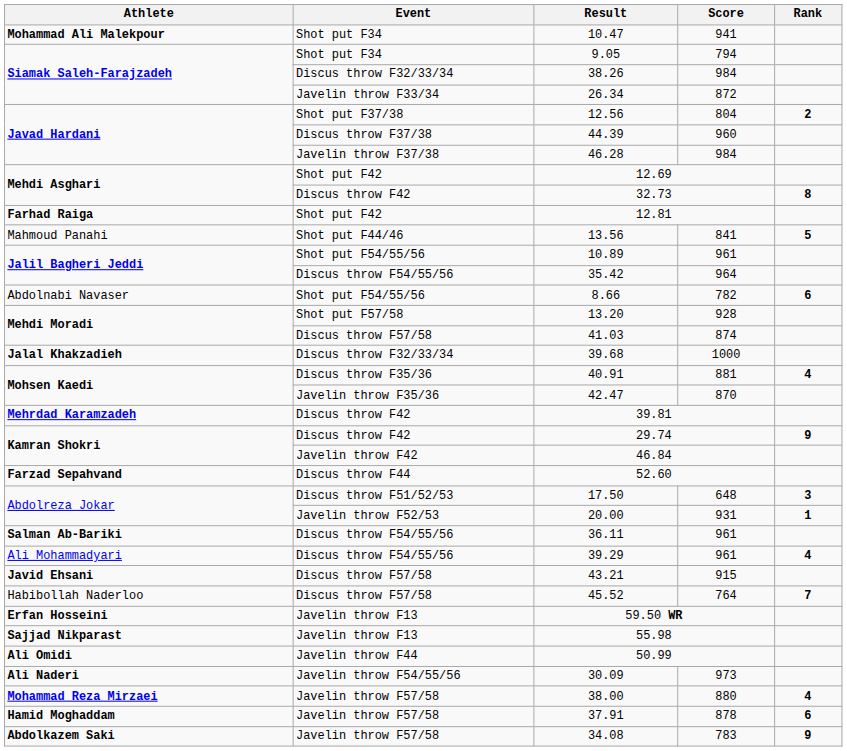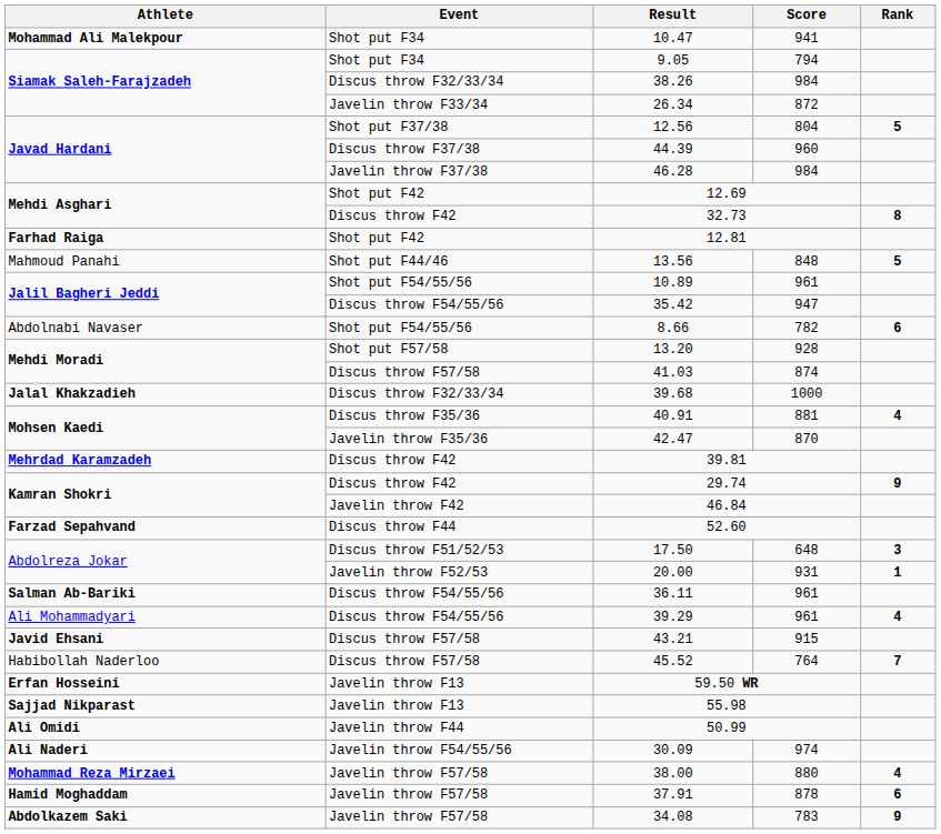 <table class="wikitable" width="65%" style="text-align:center; font-size:90%">
 <tr>
 <th width="30%">Athlete</th>
 <th width="25%">Event</th>
 <th width="15%">Result</th>
 <th width="10%">Score</th>
 <th width="7%">Rank</th>
 </tr>
 <tr>
 <td align="left"><strong>Mohammad Ali Malekpour</strong></td>
 <td align="left">Shot put F34</td>
 <td>10.47</td>
 <td>941</td>
 <td></td>
 </tr>
 <tr>
 <td rowspan="3" align="left"><strong><a href='#'>Siamak Saleh-Farajzadeh</a></strong></td>
 <td align="left">Shot put F34</td>
 <td>9.05</td>
 <td>794</td>
 <td></td>
 </tr>
 <tr>
 <td align="left">Discus throw F32/33/34</td>
 <td>38.26</td>
 <td>984</td>
 <td></td>
 </tr>
 <tr>
 <td align="left">Javelin throw F33/34</td>
 <td>26.34</td>
 <td>872</td>
 <td></td>
 </tr>
 <tr>
 <td rowspan="3" align="left"><strong><a href='#'>Javad Hardani</a></strong></td>
 <td align="left">Shot put F37/38</td>
 <td>12.56</td>
 <td>804</td>
-<td><strong>2</strong></td>
+<td><strong>5</strong></td>
 </tr>
 <tr>
 <td align="left">Discus throw F37/38</td>
 <td>44.39</td>
 <td>960</td>
 <td></td>
 </tr>
 <tr>
 <td align="left">Javelin throw F37/38</td>
 <td>46.28</td>
 <td>984</td>
 <td></td>
 </tr>
 <tr>
 <td rowspan="2" align="left"><strong>Mehdi Asghari</strong></td>
 <td align="left">Shot put F42</td>
 <td colspan=2>12.69</td>
 <td></td>
 </tr>
 <tr>
 <td align="left">Discus throw F42</td>
 <td colspan=2>32.73</td>
 <td><strong>8</strong></td>
 </tr>
 <tr>
 <td align="left"><strong>Farhad Raiga</strong></td>
 <td align="left">Shot put F42</td>
 <td colspan=2>12.81</td>
 <td></td>
 </tr>
 <tr>
 <td align="left">Mahmoud Panahi</td>
 <td align="left">Shot put F44/46</td>
 <td>13.56</td>
-<td>841</td>
+<td>848</td>
 <td><strong>5</strong></td>
 </tr>
 <tr>
 <td rowspan="2" align="left"><strong><a href='#'>Jalil Bagheri Jeddi</a></strong></td>
 <td align="left">Shot put F54/55/56</td>
 <td>10.89</td>
 <td>961</td>
 <td></td>
 </tr>
 <tr>
 <td align="left">Discus throw F54/55/56</td>
 <td>35.42</td>
-<td>964</td>
+<td>947</td>
 <td></td>
 </tr>
 <tr>
 <td align="left">Abdolnabi Navaser</td>
 <td align="left">Shot put F54/55/56</td>
 <td>8.66</td>
 <td>782</td>
 <td><strong>6</strong></td>
 </tr>
 <tr>
 <td rowspan="2" align="left"><strong>Mehdi Moradi</strong></td>
 <td align="left">Shot put F57/58</td>
 <td>13.20</td>
 <td>928</td>
 <td></td>
 </tr>
 <tr>
 <td align="left">Discus throw F57/58</td>
 <td>41.03</td>
 <td>874</td>
 <td></td>
 </tr>
 <tr>
 <td align="left"><strong>Jalal Khakzadieh</strong></td>
 <td align="left">Discus throw F32/33/34</td>
 <td>39.68</td>
 <td>1000</td>
 <td></td>
 </tr>
 <tr>
 <td rowspan="2" align="left"><strong>Mohsen Kaedi</strong></td>
 <td align="left">Discus throw F35/36</td>
 <td>40.91</td>
 <td>881</td>
 <td><strong>4</strong></td>
 </tr>
 <tr>
 <td align="left">Javelin throw F35/36</td>
 <td>42.47</td>
 <td>870</td>
 <td></td>
 </tr>
 <tr>
 <td align="left"><strong><a href='#'>Mehrdad Karamzadeh</a></strong></td>
 <td align="left">Discus throw F42</td>
 <td colspan=2>39.81</td>
 <td></td>
 </tr>
 <tr>
 <td rowspan="2" align="left"><strong>Kamran Shokri</strong></td>
 <td align="left">Discus throw F42</td>
 <td colspan=2>29.74</td>
 <td><strong>9</strong></td>
 </tr>
 <tr>
 <td align="left">Javelin throw F42</td>
 <td colspan=2>46.84</td>
 <td></td>
 </tr>
 <tr>
 <td align="left"><strong>Farzad Sepahvand</strong></td>
 <td align="left">Discus throw F44</td>
 <td colspan=2>52.60</td>
 <td></td>
 </tr>
 <tr>
 <td rowspan="2" align="left"><a href='#'>Abdolreza Jokar</a></td>
 <td align="left">Discus throw F51/52/53</td>
 <td>17.50</td>
 <td>648</td>
 <td><strong>3</strong></td>
 </tr>
 <tr>
 <td align="left">Javelin throw F52/53</td>
 <td>20.00</td>
 <td>931</td>
 <td><strong>1</strong></td>
 </tr>
 <tr>
 <td align="left"><strong>Salman Ab-Bariki</strong></td>
 <td align="left">Discus throw F54/55/56</td>
 <td>36.11</td>
 <td>961</td>
 <td></td>
 </tr>
 <tr>
 <td align="left"><a href='#'>Ali Mohammadyari</a></td>
 <td align="left">Discus throw F54/55/56</td>
 <td>39.29</td>
 <td>961</td>
 <td><strong>4</strong></td>
 </tr>
 <tr>
 <td align="left"><strong>Javid Ehsani</strong></td>
 <td align="left">Discus throw F57/58</td>
 <td>43.21</td>
 <td>915</td>
 <td></td>
 </tr>
 <tr>
 <td align="left">Habibollah Naderloo</td>
 <td align="left">Discus throw F57/58</td>
 <td>45.52</td>
 <td>764</td>
 <td><strong>7</strong></td>
 </tr>
 <tr>
 <td align="left"><strong>Erfan Hosseini</strong></td>
 <td align="left">Javelin throw F13</td>
 <td colspan=2>59.50 <strong>WR</strong></td>
 <td></td>
 </tr>
 <tr>
 <td align="left"><strong>Sajjad Nikparast</strong></td>
 <td align="left">Javelin throw F13</td>
 <td colspan=2>55.98</td>
 <td></td>
 </tr>
 <tr>
 <td align="left"><strong>Ali Omidi</strong></td>
 <td align="left">Javelin throw F44</td>
 <td colspan=2>50.99</td>
 <td></td>
 </tr>
 <tr>
 <td align="left"><strong>Ali Naderi</strong></td>
 <td align="left">Javelin throw F54/55/56</td>
 <td>30.09</td>
-<td>973</td>
+<td>974</td>
 <td></td>
 </tr>
 <tr>
 <td align="left"><strong><a href='#'>Mohammad Reza Mirzaei</a></strong></td>
 <td align="left">Javelin throw F57/58</td>
 <td>38.00</td>
 <td>880</td>
 <td><strong>4</strong></td>
 </tr>
 <tr>
 <td align="left"><strong>Hamid Moghaddam</strong></td>
 <td align="left">Javelin throw F57/58</td>
 <td>37.91</td>
 <td>878</td>
 <td><strong>6</strong></td>
 </tr>
 <tr>
 <td align="left"><strong>Abdolkazem Saki</strong></td>
 <td align="left">Javelin throw F57/58</td>
 <td>34.08</td>
 <td>783</td>
 <td><strong>9</strong></td>
 </tr>
 </table>
